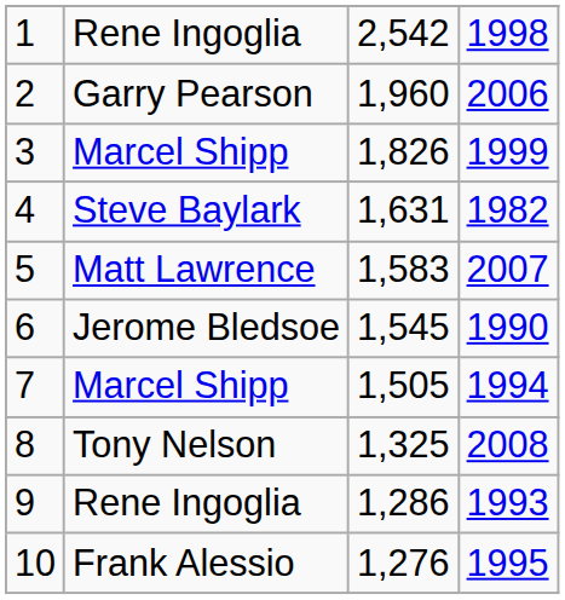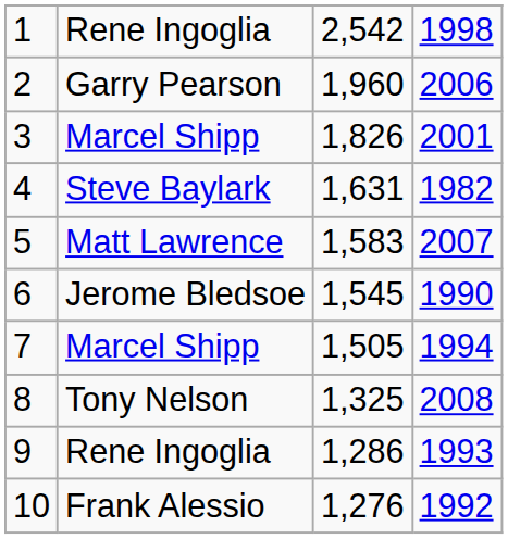 <table class="wikitable">
 <tr>
 </tr>
 <tr>
 <td>1</td>
 <td>Rene Ingoglia</td>
 <td>2,542</td>
 <td><a href='#'>1998</a></td>
 </tr>
 <tr>
 <td>2</td>
 <td>Garry Pearson</td>
 <td>1,960</td>
 <td><a href='#'>2006</a></td>
 </tr>
 <tr>
 <td>3</td>
 <td><a href='#'>Marcel Shipp</a></td>
 <td>1,826</td>
-<td><a href='#'>1999</a></td>
+<td><a href='#'>2001</a></td>
 </tr>
 <tr>
 <td>4</td>
 <td><a href='#'>Steve Baylark</a></td>
 <td>1,631</td>
 <td><a href='#'>1982</a></td>
 </tr>
 <tr>
 <td>5</td>
 <td><a href='#'>Matt Lawrence</a></td>
 <td>1,583</td>
 <td><a href='#'>2007</a></td>
 </tr>
 <tr>
 <td>6</td>
 <td>Jerome Bledsoe</td>
 <td>1,545</td>
 <td><a href='#'>1990</a></td>
 </tr>
 <tr>
 <td>7</td>
 <td><a href='#'>Marcel Shipp</a></td>
 <td>1,505</td>
 <td><a href='#'>1994</a></td>
 </tr>
 <tr>
 <td>8</td>
 <td>Tony Nelson</td>
 <td>1,325</td>
 <td><a href='#'>2008</a></td>
 </tr>
 <tr>
 <td>9</td>
 <td>Rene Ingoglia</td>
 <td>1,286</td>
 <td><a href='#'>1993</a></td>
 </tr>
 <tr>
 <td>10</td>
 <td>Frank Alessio</td>
 <td>1,276</td>
-<td><a href='#'>1995</a></td>
+<td><a href='#'>1992</a></td>
 </tr>
 </table>
